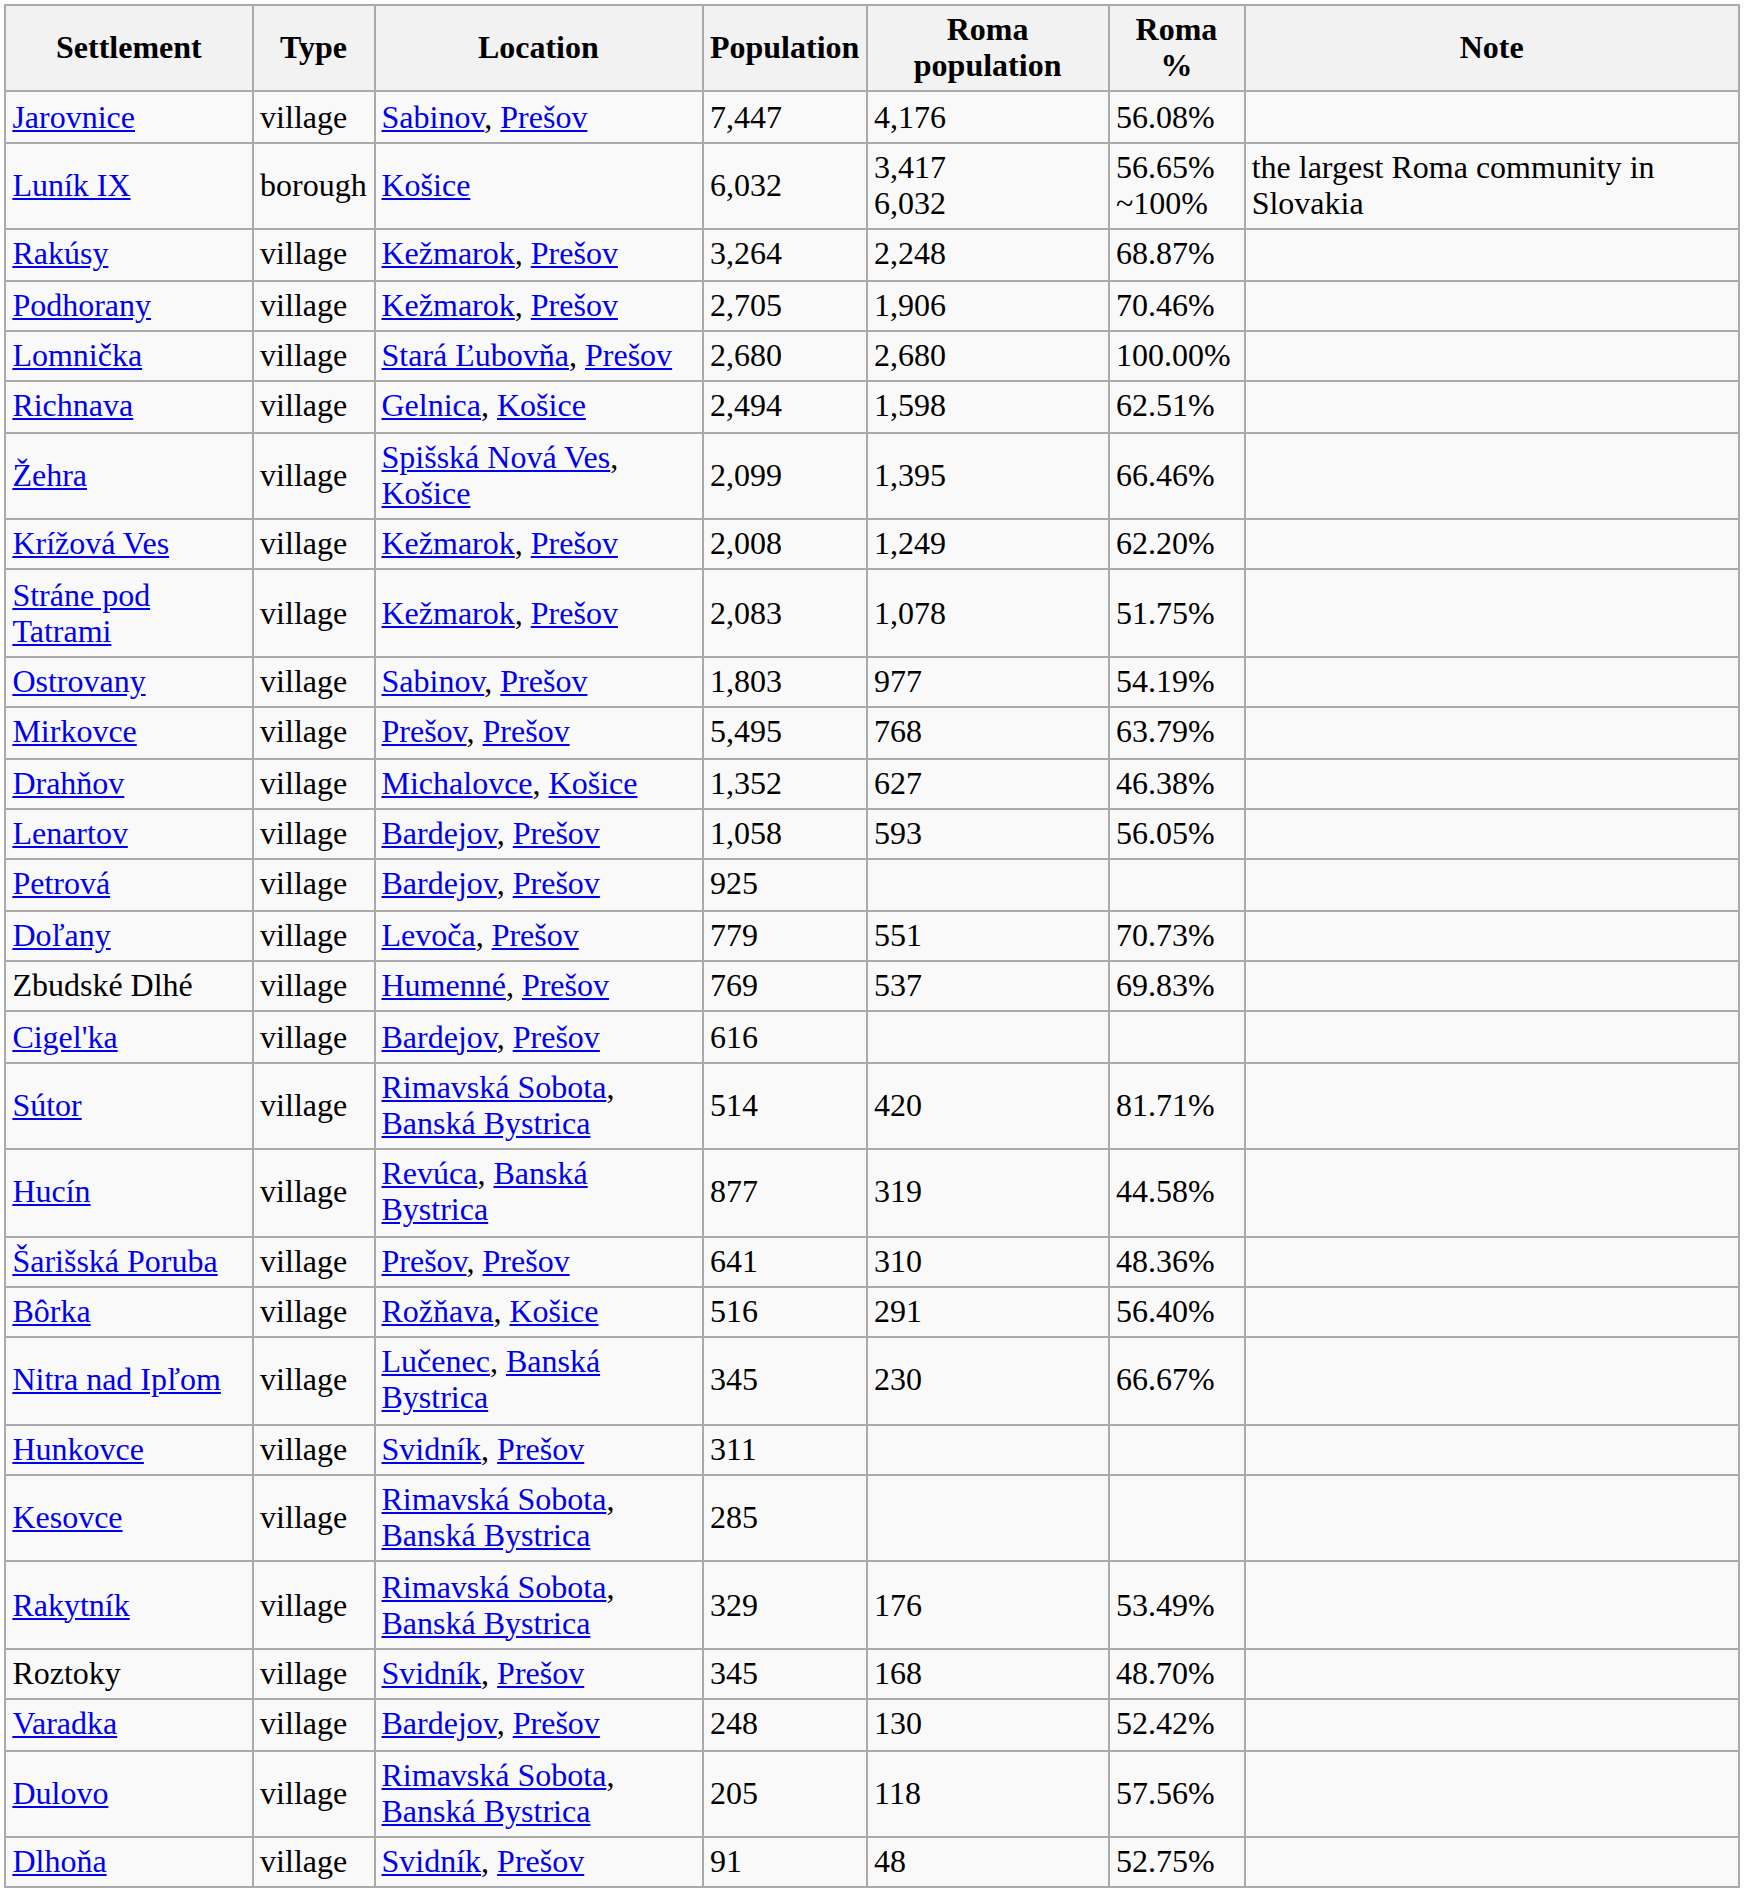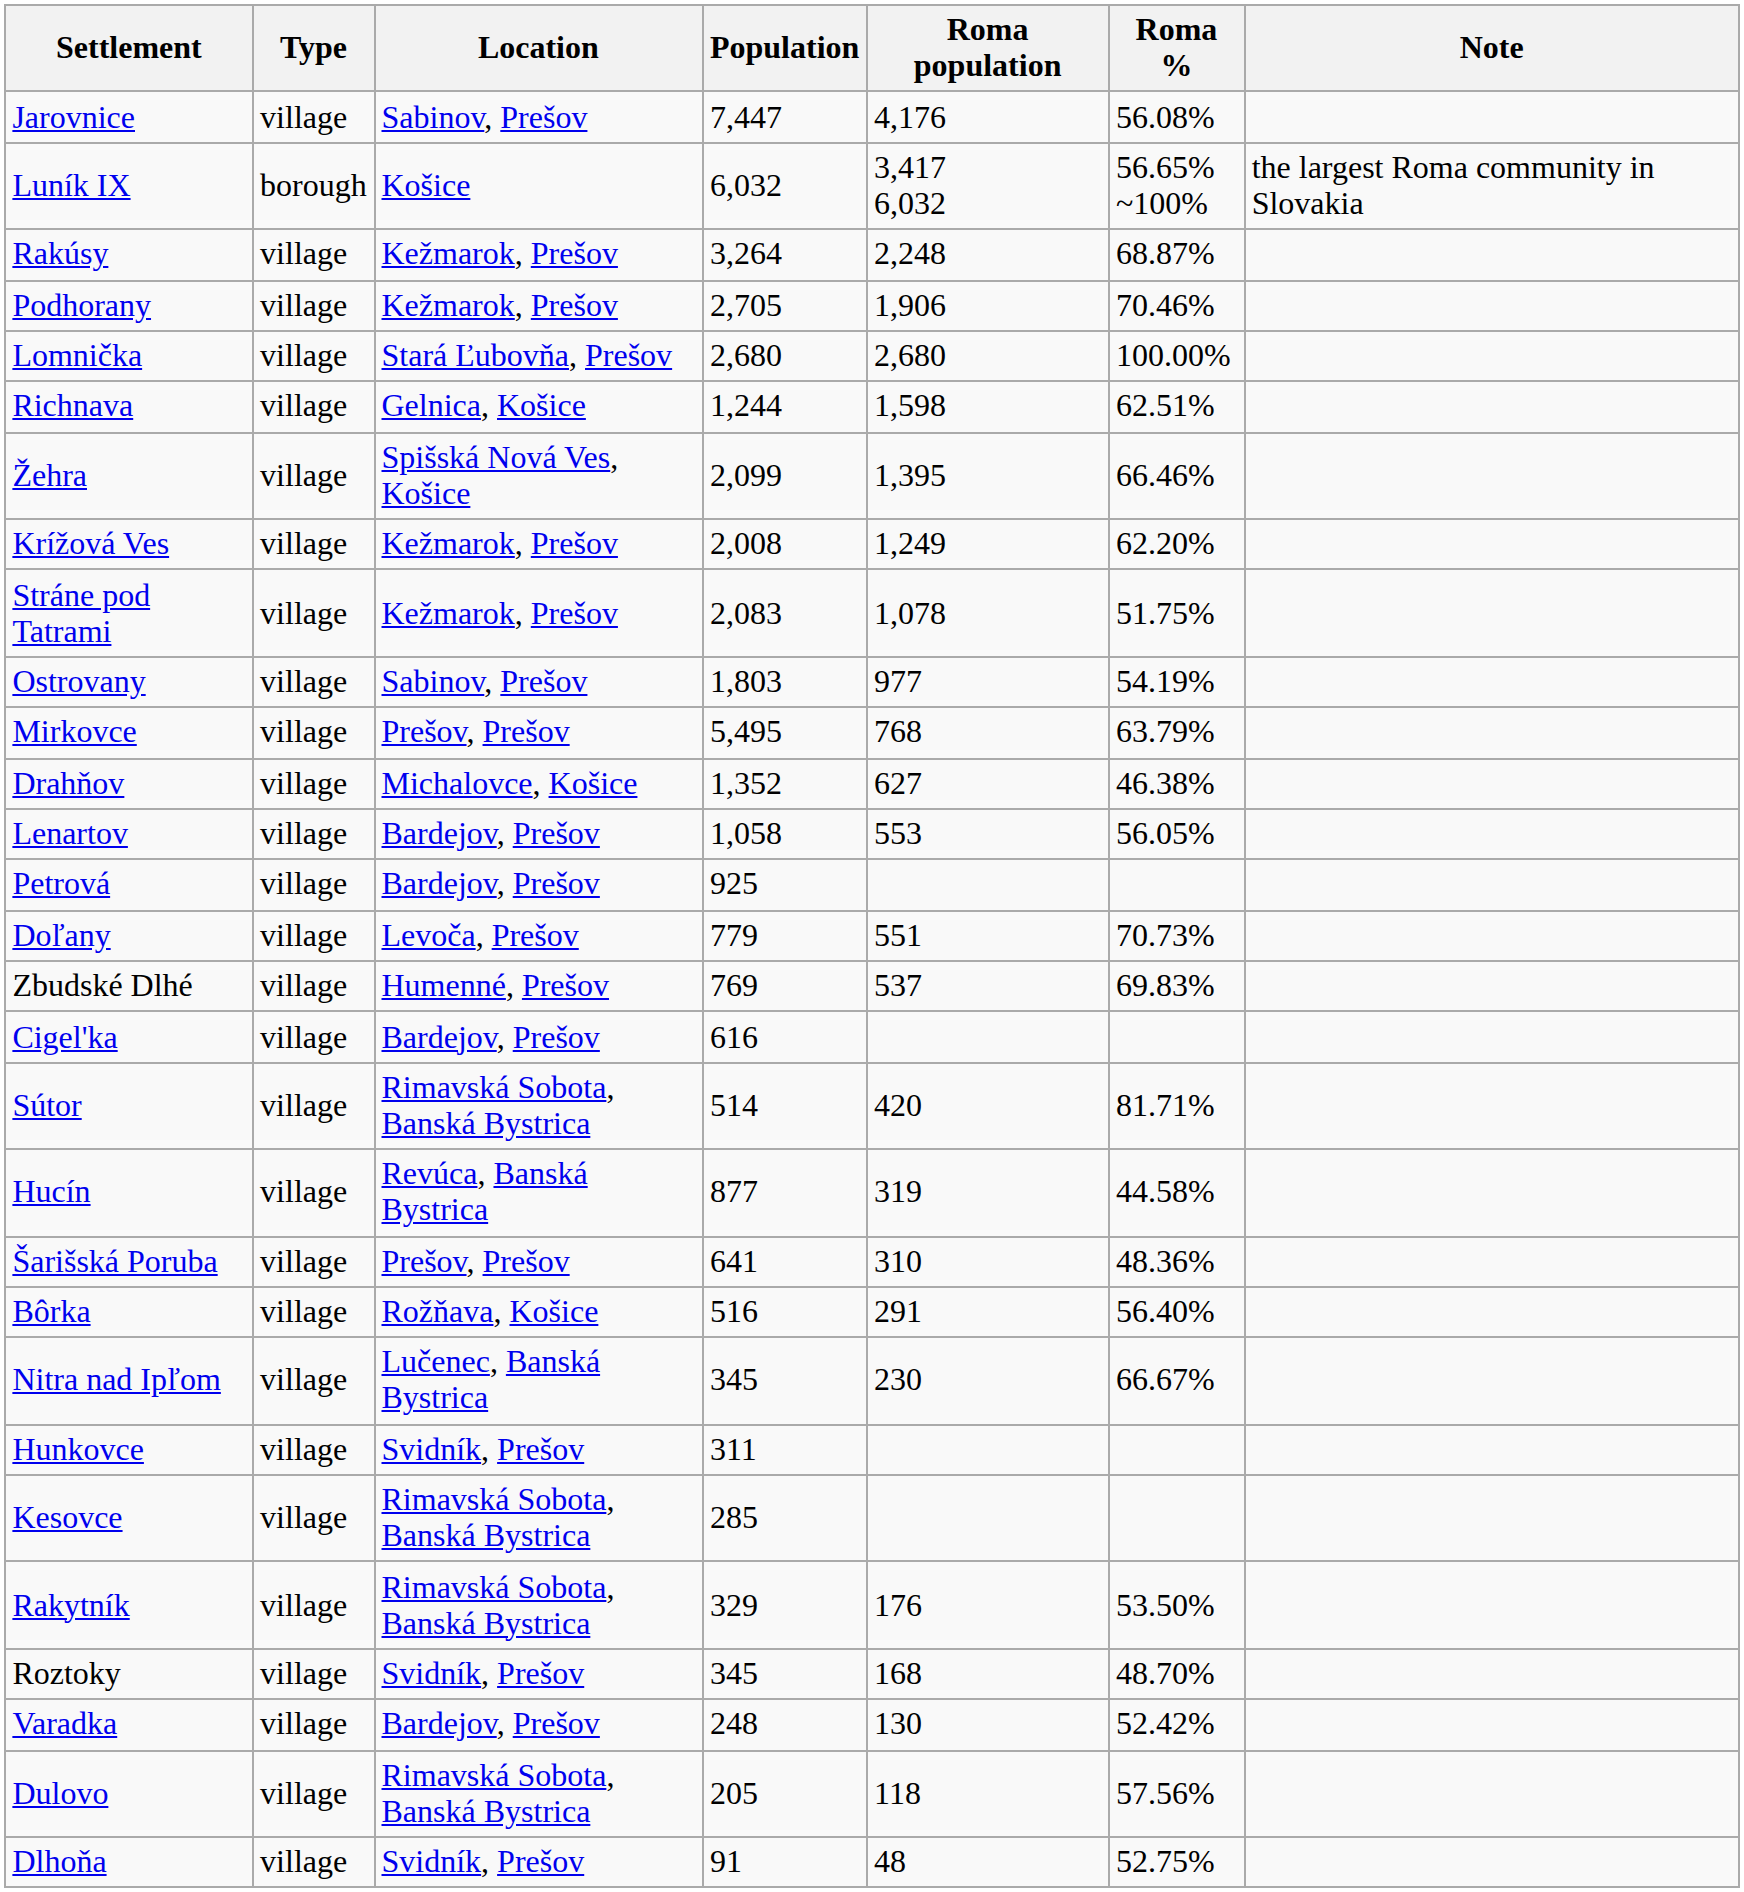 <table class="wikitable">
 <tr>
 <th>Settlement</th>
 <th>Type</th>
 <th>Location</th>
 <th>Population</th>
 <th>Roma population</th>
 <th>Roma %</th>
 <th>Note</th>
 </tr>
 <tr>
 <td><a href='#'>Jarovnice</a></td>
 <td>village</td>
 <td><a href='#'>Sabinov</a>, <a href='#'>Prešov</a></td>
 <td>7,447</td>
 <td>4,176</td>
 <td>56.08%</td>
 <td></td>
 </tr>
 <tr>
 <td><a href='#'>Luník IX</a></td>
 <td>borough</td>
 <td><a href='#'>Košice</a></td>
 <td>6,032</td>
 <td>3,417<br>6,032</td>
 <td>56.65%<br>~100%</td>
 <td>the largest Roma community in Slovakia</td>
 </tr>
 <tr>
 <td><a href='#'>Rakúsy</a></td>
 <td>village</td>
 <td><a href='#'>Kežmarok</a>, <a href='#'>Prešov</a></td>
 <td>3,264</td>
 <td>2,248</td>
 <td>68.87%</td>
 <td></td>
 </tr>
 <tr>
 <td><a href='#'>Podhorany</a></td>
 <td>village</td>
 <td><a href='#'>Kežmarok</a>, <a href='#'>Prešov</a></td>
 <td>2,705</td>
 <td>1,906</td>
 <td>70.46%</td>
 <td></td>
 </tr>
 <tr>
 <td><a href='#'>Lomnička</a></td>
 <td>village</td>
 <td><a href='#'>Stará Ľubovňa</a>, <a href='#'>Prešov</a></td>
 <td>2,680</td>
 <td>2,680</td>
 <td>100.00%</td>
 <td></td>
 </tr>
 <tr>
 <td><a href='#'>Richnava</a></td>
 <td>village</td>
 <td><a href='#'>Gelnica</a>, <a href='#'>Košice</a></td>
-<td>2,494</td>
+<td>1,244</td>
 <td>1,598</td>
 <td>62.51%</td>
 <td></td>
 </tr>
 <tr>
 <td><a href='#'>Žehra</a></td>
 <td>village</td>
 <td><a href='#'>Spišská Nová Ves</a>, <a href='#'>Košice</a></td>
 <td>2,099</td>
 <td>1,395</td>
 <td>66.46%</td>
 <td></td>
 </tr>
 <tr>
 <td><a href='#'>Krížová Ves</a></td>
 <td>village</td>
 <td><a href='#'>Kežmarok</a>, <a href='#'>Prešov</a></td>
 <td>2,008</td>
 <td>1,249</td>
 <td>62.20%</td>
 <td></td>
 </tr>
 <tr>
 <td><a href='#'>Stráne pod Tatrami</a></td>
 <td>village</td>
 <td><a href='#'>Kežmarok</a>, <a href='#'>Prešov</a></td>
 <td>2,083</td>
 <td>1,078</td>
 <td>51.75%</td>
 <td></td>
 </tr>
 <tr>
 <td><a href='#'>Ostrovany</a></td>
 <td>village</td>
 <td><a href='#'>Sabinov</a>, <a href='#'>Prešov</a></td>
 <td>1,803</td>
 <td>977</td>
 <td>54.19%</td>
 <td></td>
 </tr>
 <tr>
 <td><a href='#'>Mirkovce</a></td>
 <td>village</td>
 <td><a href='#'>Prešov</a>, <a href='#'>Prešov</a></td>
 <td>5,495</td>
 <td>768</td>
 <td>63.79%</td>
 <td></td>
 </tr>
 <tr>
 <td><a href='#'>Drahňov</a></td>
 <td>village</td>
 <td><a href='#'>Michalovce</a>, <a href='#'>Košice</a></td>
 <td>1,352</td>
 <td>627</td>
 <td>46.38%</td>
 <td></td>
 </tr>
 <tr>
 <td><a href='#'>Lenartov</a></td>
 <td>village</td>
 <td><a href='#'>Bardejov</a>, <a href='#'>Prešov</a></td>
 <td>1,058</td>
-<td>593</td>
+<td>553</td>
 <td>56.05%</td>
 <td></td>
 </tr>
 <tr>
 <td><a href='#'>Petrová</a></td>
 <td>village</td>
 <td><a href='#'>Bardejov</a>, <a href='#'>Prešov</a></td>
 <td>925</td>
 <td></td>
 <td></td>
 <td></td>
 </tr>
 <tr>
 <td><a href='#'>Doľany</a></td>
 <td>village</td>
 <td><a href='#'>Levoča</a>, <a href='#'>Prešov</a></td>
 <td>779</td>
 <td>551</td>
 <td>70.73%</td>
 <td></td>
 </tr>
 <tr>
 <td>Zbudské Dlhé</td>
 <td>village</td>
 <td><a href='#'>Humenné</a>, <a href='#'>Prešov</a></td>
 <td>769</td>
 <td>537</td>
 <td>69.83%</td>
 <td></td>
 </tr>
 <tr>
 <td><a href='#'>Cigel'ka</a></td>
 <td>village</td>
 <td><a href='#'>Bardejov</a>, <a href='#'>Prešov</a></td>
 <td>616</td>
 <td></td>
 <td></td>
 <td></td>
 </tr>
 <tr>
 <td><a href='#'>Sútor</a></td>
 <td>village</td>
 <td><a href='#'>Rimavská Sobota</a>,<br><a href='#'>Banská Bystrica</a></td>
 <td>514</td>
 <td>420</td>
 <td>81.71%</td>
 <td></td>
 </tr>
 <tr>
 <td><a href='#'>Hucín</a></td>
 <td>village</td>
 <td><a href='#'>Revúca</a>, <a href='#'>Banská Bystrica</a></td>
 <td>877</td>
 <td>319</td>
 <td>44.58%</td>
 <td></td>
 </tr>
 <tr>
 <td><a href='#'>Šarišská Poruba</a></td>
 <td>village</td>
 <td><a href='#'>Prešov</a>, <a href='#'>Prešov</a></td>
 <td>641</td>
 <td>310</td>
 <td>48.36%</td>
 <td></td>
 </tr>
 <tr>
 <td><a href='#'>Bôrka</a></td>
 <td>village</td>
 <td><a href='#'>Rožňava</a>, <a href='#'>Košice</a></td>
 <td>516</td>
 <td>291</td>
 <td>56.40%</td>
 <td></td>
 </tr>
 <tr>
 <td><a href='#'>Nitra nad Ipľom</a></td>
 <td>village</td>
 <td><a href='#'>Lučenec</a>, <a href='#'>Banská Bystrica</a></td>
 <td>345</td>
 <td>230</td>
 <td>66.67%</td>
 <td></td>
 </tr>
 <tr>
 <td><a href='#'>Hunkovce</a></td>
 <td>village</td>
 <td><a href='#'>Svidník</a>, <a href='#'>Prešov</a></td>
 <td>311</td>
 <td></td>
 <td></td>
 <td></td>
 </tr>
 <tr>
 <td><a href='#'>Kesovce</a></td>
 <td>village</td>
 <td><a href='#'>Rimavská Sobota</a>,<br><a href='#'>Banská Bystrica</a></td>
 <td>285</td>
 <td></td>
 <td></td>
 <td></td>
 </tr>
 <tr>
 <td><a href='#'>Rakytník</a></td>
 <td>village</td>
 <td><a href='#'>Rimavská Sobota</a>,<br><a href='#'>Banská Bystrica</a></td>
 <td>329</td>
 <td>176</td>
-<td>53.49%</td>
+<td>53.50%</td>
 <td></td>
 </tr>
 <tr>
 <td>Roztoky</td>
 <td>village</td>
 <td><a href='#'>Svidník</a>, <a href='#'>Prešov</a></td>
 <td>345</td>
 <td>168</td>
 <td>48.70%</td>
 <td></td>
 </tr>
 <tr>
 <td><a href='#'>Varadka</a></td>
 <td>village</td>
 <td><a href='#'>Bardejov</a>, <a href='#'>Prešov</a></td>
 <td>248</td>
 <td>130</td>
 <td>52.42%</td>
 <td></td>
 </tr>
 <tr>
 <td><a href='#'>Dulovo</a></td>
 <td>village</td>
 <td><a href='#'>Rimavská Sobota</a>,<br><a href='#'>Banská Bystrica</a></td>
 <td>205</td>
 <td>118</td>
 <td>57.56%</td>
 <td></td>
 </tr>
 <tr>
 <td><a href='#'>Dlhoňa</a></td>
 <td>village</td>
 <td><a href='#'>Svidník</a>, <a href='#'>Prešov</a></td>
 <td>91</td>
 <td>48</td>
 <td>52.75%</td>
 <td></td>
 </tr>
 </table>
